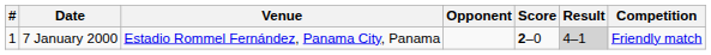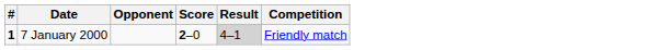 <table class="wikitable">
 <tr>
 <th>#</th>
 <th>Date</th>
-<th>Venue</th>
 <th>Opponent</th>
 <th>Score</th>
 <th>Result</th>
 <th>Competition</th>
 </tr>
 <tr>
-<td>1</td>
+<td><strong>1</strong></td>
 <td>7 January 2000</td>
-<td><a href='#'>Estadio Rommel Fernández</a>, <a href='#'>Panama City</a>, Panama</td>
 <td></td>
 <td><strong>2</strong>–0</td>
 <td style="background: lightgrey;">4–1</td>
 <td><a href='#'>Friendly match</a></td>
 </tr>
 </table>
